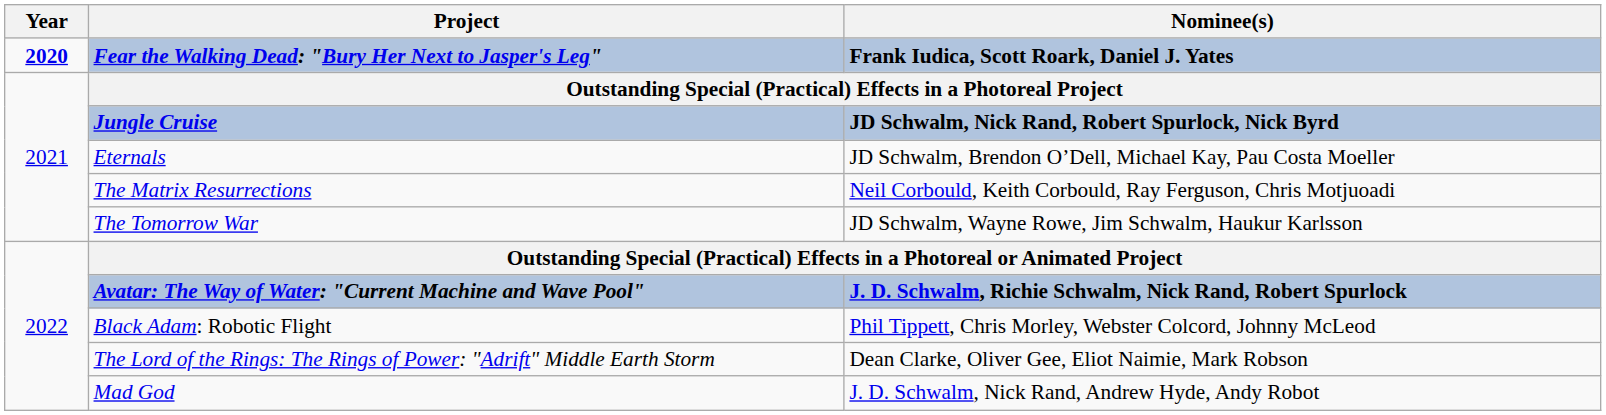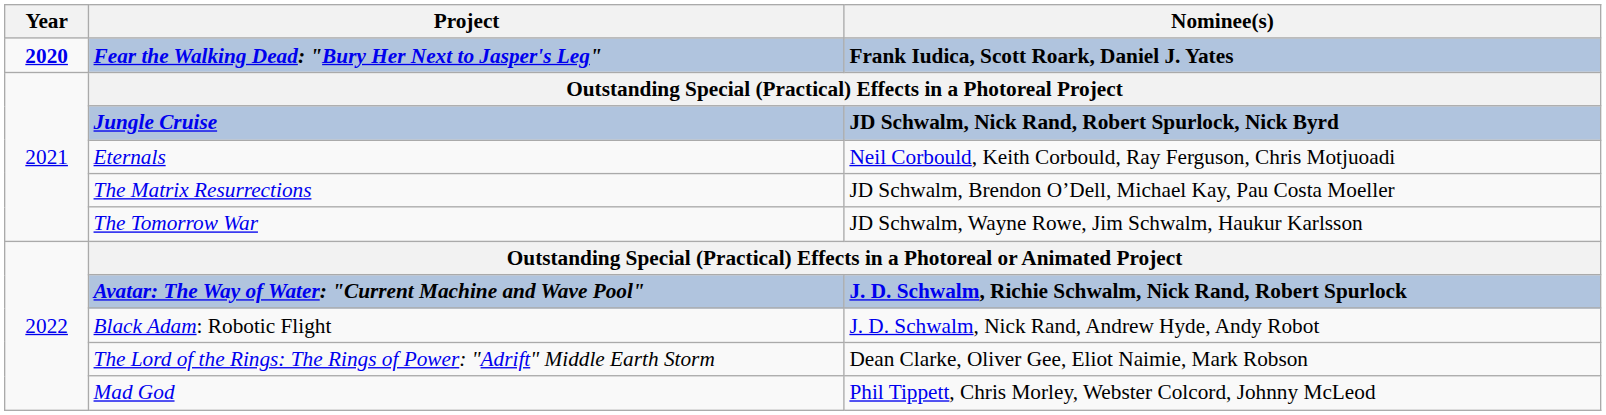 <table class="wikitable" width="95%" cellpadding="5">
 <tr>
 <th width="5%">Year</th>
 <th width="45%">Project</th>
 <th width="45%">Nominee(s)</th>
 </tr>
 <tr>
 <td rowspan="1" style="text-align:center;"><strong><a href='#'>2020</a><br></strong></td>
 <td style="background:#B0C4DE;"><strong><em><a href='#'>Fear the Walking Dead</a>: "<a href='#'>Bury Her Next to Jasper's Leg</a>"</em></strong></td>
 <td style="background:#B0C4DE;"><strong>Frank Iudica, Scott Roark, Daniel J. Yates</strong></td>
 </tr>
 <tr>
 <td rowspan="5" style="text-align:center;"><a href='#'>2021</a><br></td>
 <th colspan="4">Outstanding Special (Practical) Effects in a Photoreal Project</th>
 </tr>
 <tr>
 <td style="background:#B0C4DE;"><strong><em><a href='#'>Jungle Cruise</a></em></strong></td>
 <td style="background:#B0C4DE;"><strong>JD Schwalm, Nick Rand, Robert Spurlock, Nick Byrd</strong></td>
 </tr>
 <tr>
 <td><em><a href='#'>Eternals</a></em></td>
-<td>JD Schwalm, Brendon O’Dell, Michael Kay, Pau Costa Moeller</td>
+<td><a href='#'>Neil Corbould</a>, Keith Corbould, Ray Ferguson, Chris Motjuoadi</td>
 </tr>
 <tr>
 <td><em><a href='#'>The Matrix Resurrections</a></em></td>
-<td><a href='#'>Neil Corbould</a>, Keith Corbould, Ray Ferguson, Chris Motjuoadi</td>
+<td>JD Schwalm, Brendon O’Dell, Michael Kay, Pau Costa Moeller</td>
 </tr>
 <tr>
 <td><em><a href='#'>The Tomorrow War</a></em></td>
 <td>JD Schwalm, Wayne Rowe, Jim Schwalm, Haukur Karlsson</td>
 </tr>
 <tr>
 <td rowspan="5" style="text-align:center;"><a href='#'>2022</a><br></td>
 <th colspan="4">Outstanding Special (Practical) Effects in a Photoreal or Animated Project</th>
 </tr>
 <tr>
 <td style="background:#B0C4DE;"><strong><em><a href='#'>Avatar: The Way of Water</a>: "Current Machine and Wave Pool"</em></strong></td>
 <td style="background:#B0C4DE;"><strong><a href='#'>J. D. Schwalm</a>, Richie Schwalm, Nick Rand, Robert Spurlock</strong></td>
 </tr>
 <tr>
 <td><em><a href='#'>Black Adam</a></em>: Robotic Flight</td>
-<td><a href='#'>Phil Tippett</a>, Chris Morley, Webster Colcord, Johnny McLeod</td>
+<td><a href='#'>J. D. Schwalm</a>, Nick Rand, Andrew Hyde, Andy Robot</td>
 </tr>
 <tr>
 <td><em><a href='#'>The Lord of the Rings: The Rings of Power</a>: "<a href='#'>Adrift</a>" Middle Earth Storm</em></td>
 <td>Dean Clarke, Oliver Gee, Eliot Naimie, Mark Robson</td>
 </tr>
 <tr>
 <td><em><a href='#'>Mad God</a></em></td>
-<td><a href='#'>J. D. Schwalm</a>, Nick Rand, Andrew Hyde, Andy Robot</td>
+<td><a href='#'>Phil Tippett</a>, Chris Morley, Webster Colcord, Johnny McLeod</td>
 </tr>
 </table>
